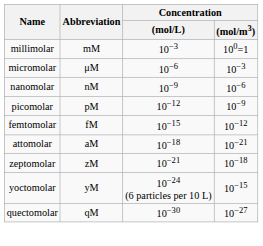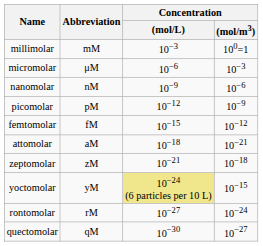 <table class="wikitable" style="text-align:center;" border="0">
 <tr>
 <th rowspan=2>Name</th>
 <th rowspan=2>Abbreviation</th>
 <th colspan=2>Concentration</th>
 </tr>
 <tr>
 <th>(mol/L)</th>
 <th>(mol/m<sup>3</sup>)</th>
 </tr>
 <tr>
 <td>millimolar</td>
 <td>mM</td>
 <td>10<sup>−3</sup></td>
 <td>10<sup>0</sup>=1</td>
 </tr>
 <tr>
 <td>micromolar</td>
 <td>μM</td>
 <td>10<sup>−6</sup></td>
 <td>10<sup>−3</sup></td>
 </tr>
 <tr>
 <td>nanomolar</td>
 <td>nM</td>
 <td>10<sup>−9</sup></td>
 <td>10<sup>−6</sup></td>
 </tr>
 <tr>
 <td>picomolar</td>
 <td>pM</td>
 <td>10<sup>−12</sup></td>
 <td>10<sup>−9</sup></td>
 </tr>
 <tr>
 <td>femtomolar</td>
 <td>fM</td>
 <td>10<sup>−15</sup></td>
 <td>10<sup>−12</sup></td>
 </tr>
 <tr>
 <td>attomolar</td>
 <td>aM</td>
 <td>10<sup>−18</sup></td>
 <td>10<sup>−21</sup></td>
 </tr>
 <tr>
 <td>zeptomolar</td>
 <td>zM</td>
 <td>10<sup>−21</sup></td>
 <td>10<sup>−18</sup></td>
 </tr>
 <tr>
 <td>yoctomolar</td>
 <td>yM</td>
-<td>10<sup>−24</sup><br>(6 particles per 10 L)</td>
+<td style="background: khaki;">10<sup>−24</sup><br>(6 particles per 10 L)</td>
 <td>10<sup>−15</sup></td>
+</tr>
+<tr>
+<td>rontomolar</td>
+<td>rM</td>
+<td>10<sup>−27</sup></td>
+<td>10<sup>−24</sup></td>
 </tr>
 <tr>
 <td>quectomolar</td>
 <td>qM</td>
 <td>10<sup>−30</sup></td>
 <td>10<sup>−27</sup></td>
 </tr>
 </table>
